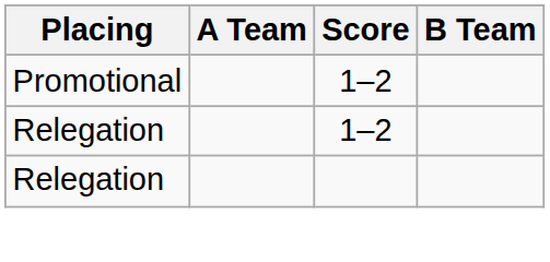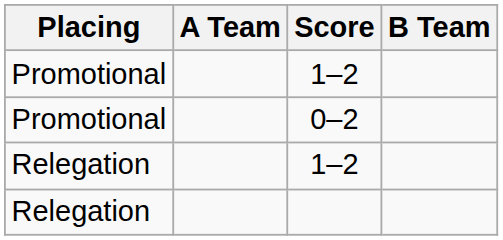 <table class=wikitable style="border:1px solid #AAAAAA;">
 <tr>
 <th>Placing</th>
 <th>A Team</th>
 <th>Score</th>
 <th>B Team</th>
 </tr>
 <tr>
 <td>Promotional</td>
 <td></td>
 <td align="center">1–2</td>
+<td><strong></strong></td>
+</tr>
+<tr>
+<td>Promotional</td>
+<td></td>
+<td align="center">0–2</td>
 <td><strong></strong></td>
 </tr>
 <tr>
 <td>Relegation</td>
 <td><em></em></td>
 <td align="center">1–2</td>
 <td><strong></strong></td>
 </tr>
 <tr>
 <td>Relegation</td>
 <td></td>
 <td align="center"></td>
 <td><em></em></td>
 </tr>
 </table>
